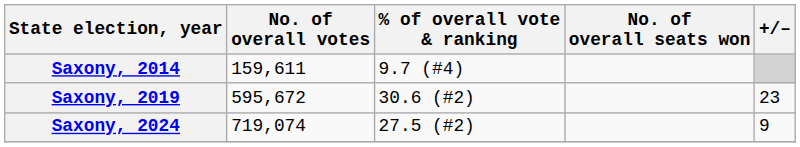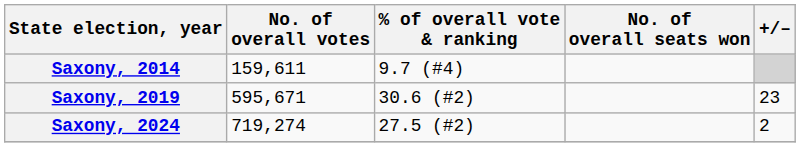 <table class=wikitable>
 <tr>
 <th>State election, year</th>
 <th>No. of<br>overall votes</th>
 <th>% of overall vote<br> & ranking</th>
 <th>No. of<br>overall seats won</th>
 <th>+/–</th>
 </tr>
 <tr>
 <th><a href='#'>Saxony, 2014</a></th>
 <td>159,611</td>
 <td>9.7 (#4)</td>
 <td></td>
 <td style="background:lightgrey;"></td>
 </tr>
 <tr>
 <th><a href='#'>Saxony, 2019</a></th>
-<td>595,672</td>
+<td>595,671</td>
 <td>30.6 (#2)</td>
 <td></td>
 <td> 23</td>
 </tr>
 <tr>
 <th><a href='#'>Saxony, 2024</a></th>
-<td>719,074</td>
+<td>719,274</td>
 <td>27.5 (#2)</td>
 <td></td>
-<td> 9</td>
+<td> 2</td>
 </tr>
 <tr>
 </tr>
 </table>
